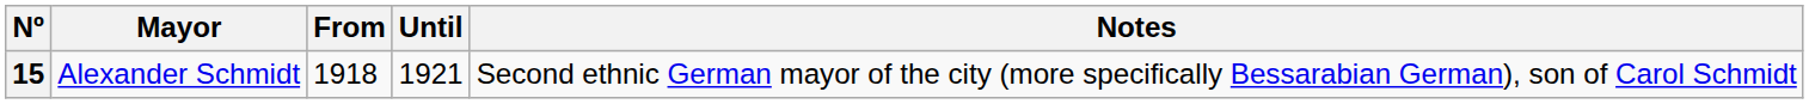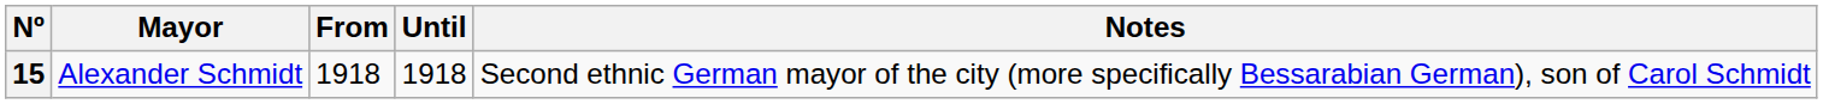 <table class="wikitable">
 <tr>
 <th>Nº</th>
 <th>Mayor</th>
 <th>From</th>
 <th>Until</th>
 <th>Notes</th>
 </tr>
 <tr>
 <th>15</th>
 <td><a href='#'>Alexander Schmidt</a></td>
 <td>1918</td>
-<td>1921</td>
+<td>1918</td>
 <td>Second ethnic <a href='#'>German</a> mayor of the city (more specifically <a href='#'>Bessarabian German</a>), son of <a href='#'>Carol Schmidt</a></td>
 </tr>
 </table>
